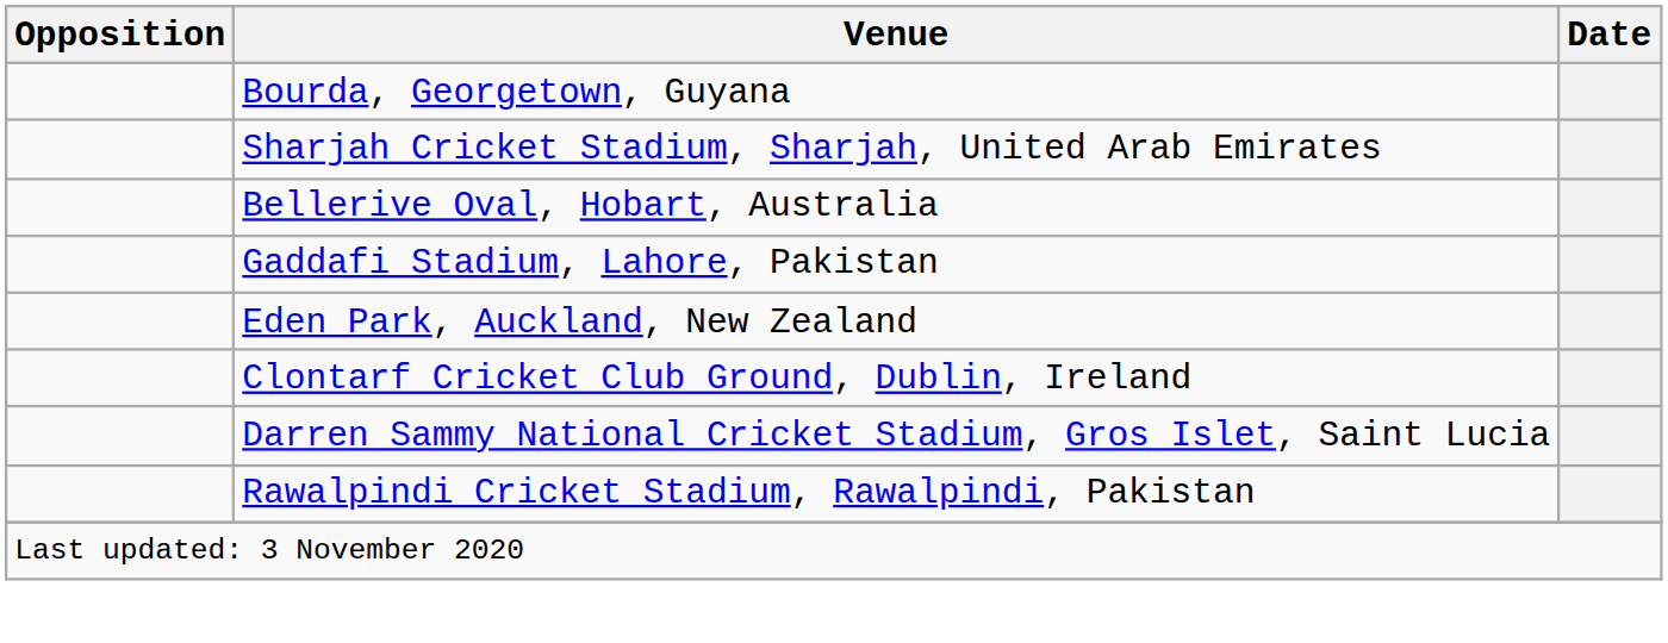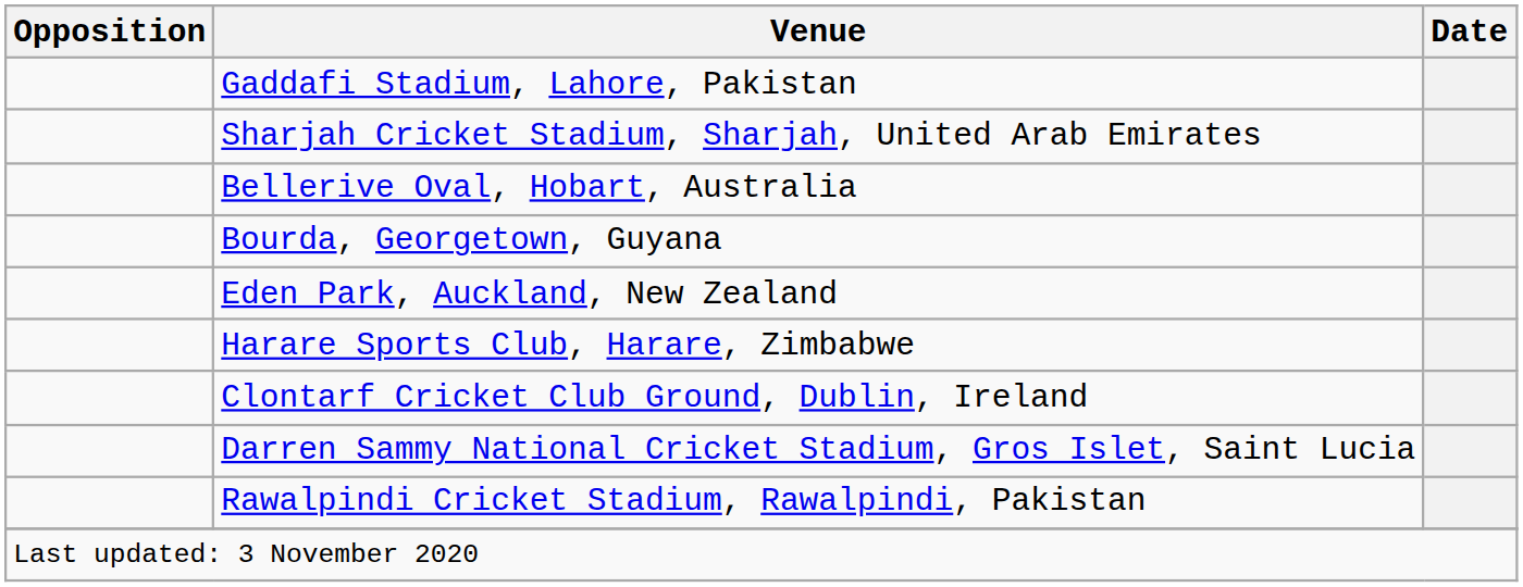 <table class="wikitable plainrowheaders sortable">
 <tr>
 <th scope=col>Opposition</th>
 <th scope=col>Venue</th>
 <th scope=col>Date</th>
 </tr>
 <tr>
 <td scope=row></td>
-<td><a href='#'>Bourda</a>, <a href='#'>Georgetown</a>, Guyana</td>
+<td><a href='#'>Gaddafi Stadium</a>, <a href='#'>Lahore</a>, Pakistan</td>
 <th scope=row></th>
 </tr>
 <tr>
 <td scope=row></td>
 <td><a href='#'>Sharjah Cricket Stadium</a>, <a href='#'>Sharjah</a>, United Arab Emirates</td>
 <th scope=row></th>
 </tr>
 <tr>
 <td scope=row></td>
 <td><a href='#'>Bellerive Oval</a>, <a href='#'>Hobart</a>, Australia</td>
 <th scope=row></th>
 </tr>
 <tr>
 <td scope=row></td>
-<td><a href='#'>Gaddafi Stadium</a>, <a href='#'>Lahore</a>, Pakistan</td>
+<td><a href='#'>Bourda</a>, <a href='#'>Georgetown</a>, Guyana</td>
 <th scope=row></th>
 </tr>
 <tr>
 <td scope=row></td>
 <td><a href='#'>Eden Park</a>, <a href='#'>Auckland</a>, New Zealand</td>
+<th scope=row></th>
+</tr>
+<tr>
+<td scope=row></td>
+<td><a href='#'>Harare Sports Club</a>, <a href='#'>Harare</a>, Zimbabwe</td>
 <th scope=row></th>
 </tr>
 <tr>
 <td scope=row></td>
 <td><a href='#'>Clontarf Cricket Club Ground</a>, <a href='#'>Dublin</a>, Ireland</td>
 <th scope=row></th>
 </tr>
 <tr>
 <td scope=row></td>
 <td><a href='#'>Darren Sammy National Cricket Stadium</a>, <a href='#'>Gros Islet</a>, Saint Lucia</td>
 <th scope=row></th>
 </tr>
 <tr>
 <td scope=row></td>
 <td><a href='#'>Rawalpindi Cricket Stadium</a>, <a href='#'>Rawalpindi</a>, Pakistan</td>
 <th scope=row></th>
 </tr>
 <tr>
 </tr>
 <tr class=sortbottom>
 <td colspan=3><small>Last updated: 3 November 2020</small></td>
 </tr>
 </table>
